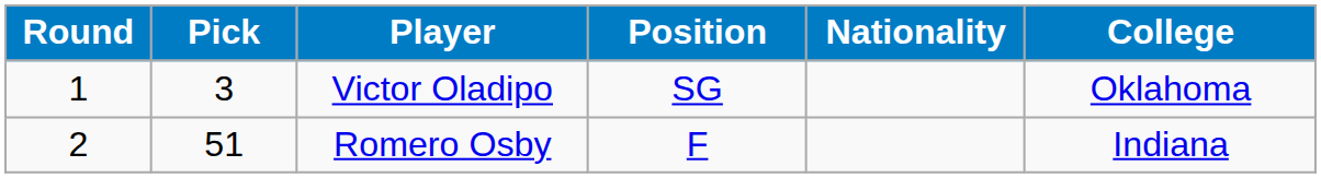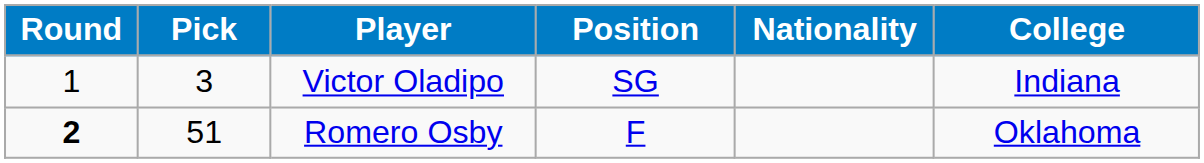 <table class="wikitable sortable sortable">
 <tr>
 <th style="background:#007CC5; color:#FFFFFF" width="10%">Round</th>
 <th style="background:#007CC5; color:#FFFFFF" width="10%">Pick</th>
 <th style="background:#007CC5; color:#FFFFFF" width="20%">Player</th>
 <th style="background:#007CC5; color:#FFFFFF" width="15%">Position</th>
 <th style="background:#007CC5; color:#FFFFFF" width="15%">Nationality</th>
 <th style="background:#007CC5; color:#FFFFFF" width="20%">College</th>
 </tr>
 <tr style="text-align: center">
 <td>1</td>
 <td>3</td>
 <td><a href='#'>Victor Oladipo</a></td>
 <td><a href='#'>SG</a></td>
 <td></td>
-<td><a href='#'>Oklahoma</a></td>
+<td><a href='#'>Indiana</a></td>
 </tr>
 <tr style="text-align: center">
-<td>2</td>
+<td><strong>2</strong></td>
 <td>51</td>
 <td><a href='#'>Romero Osby</a></td>
 <td><a href='#'>F</a></td>
 <td></td>
-<td><a href='#'>Indiana</a></td>
+<td><a href='#'>Oklahoma</a></td>
 </tr>
 </table>
